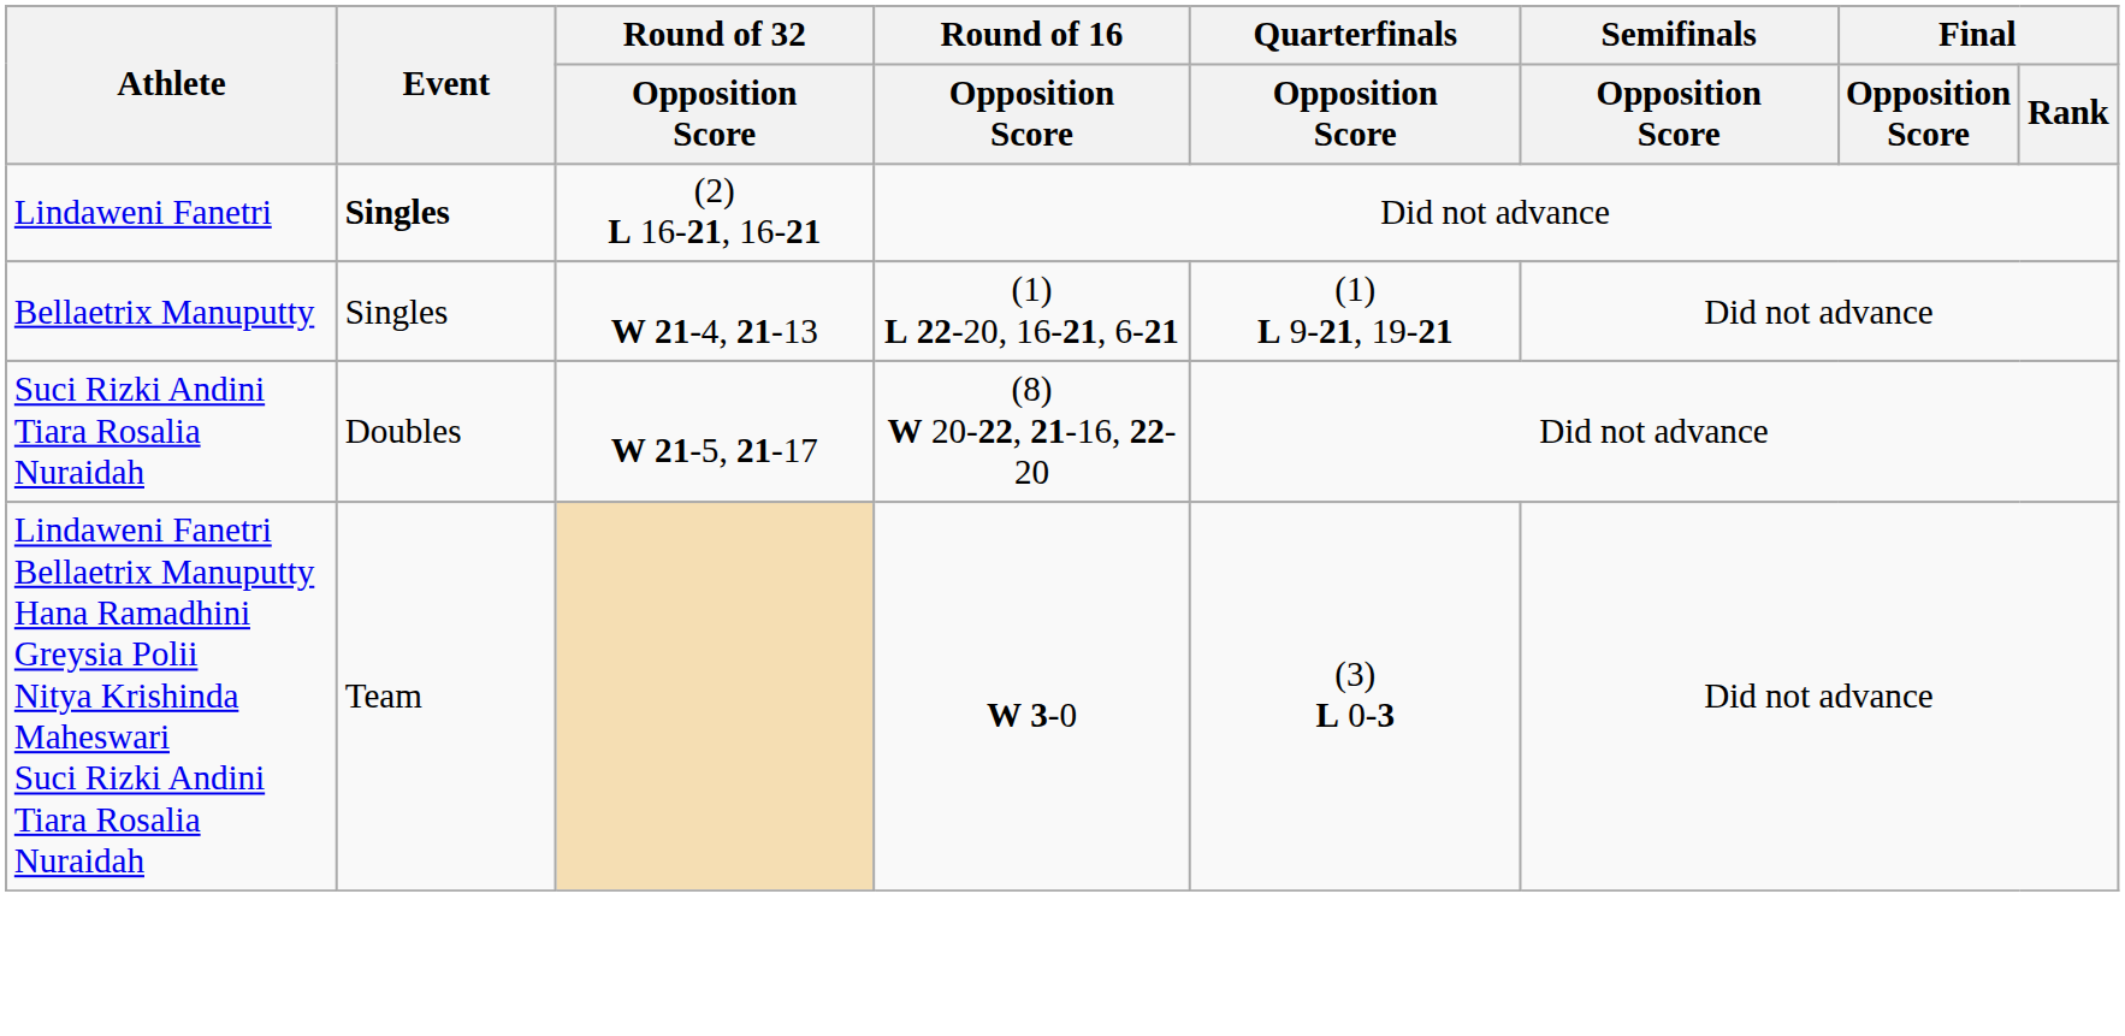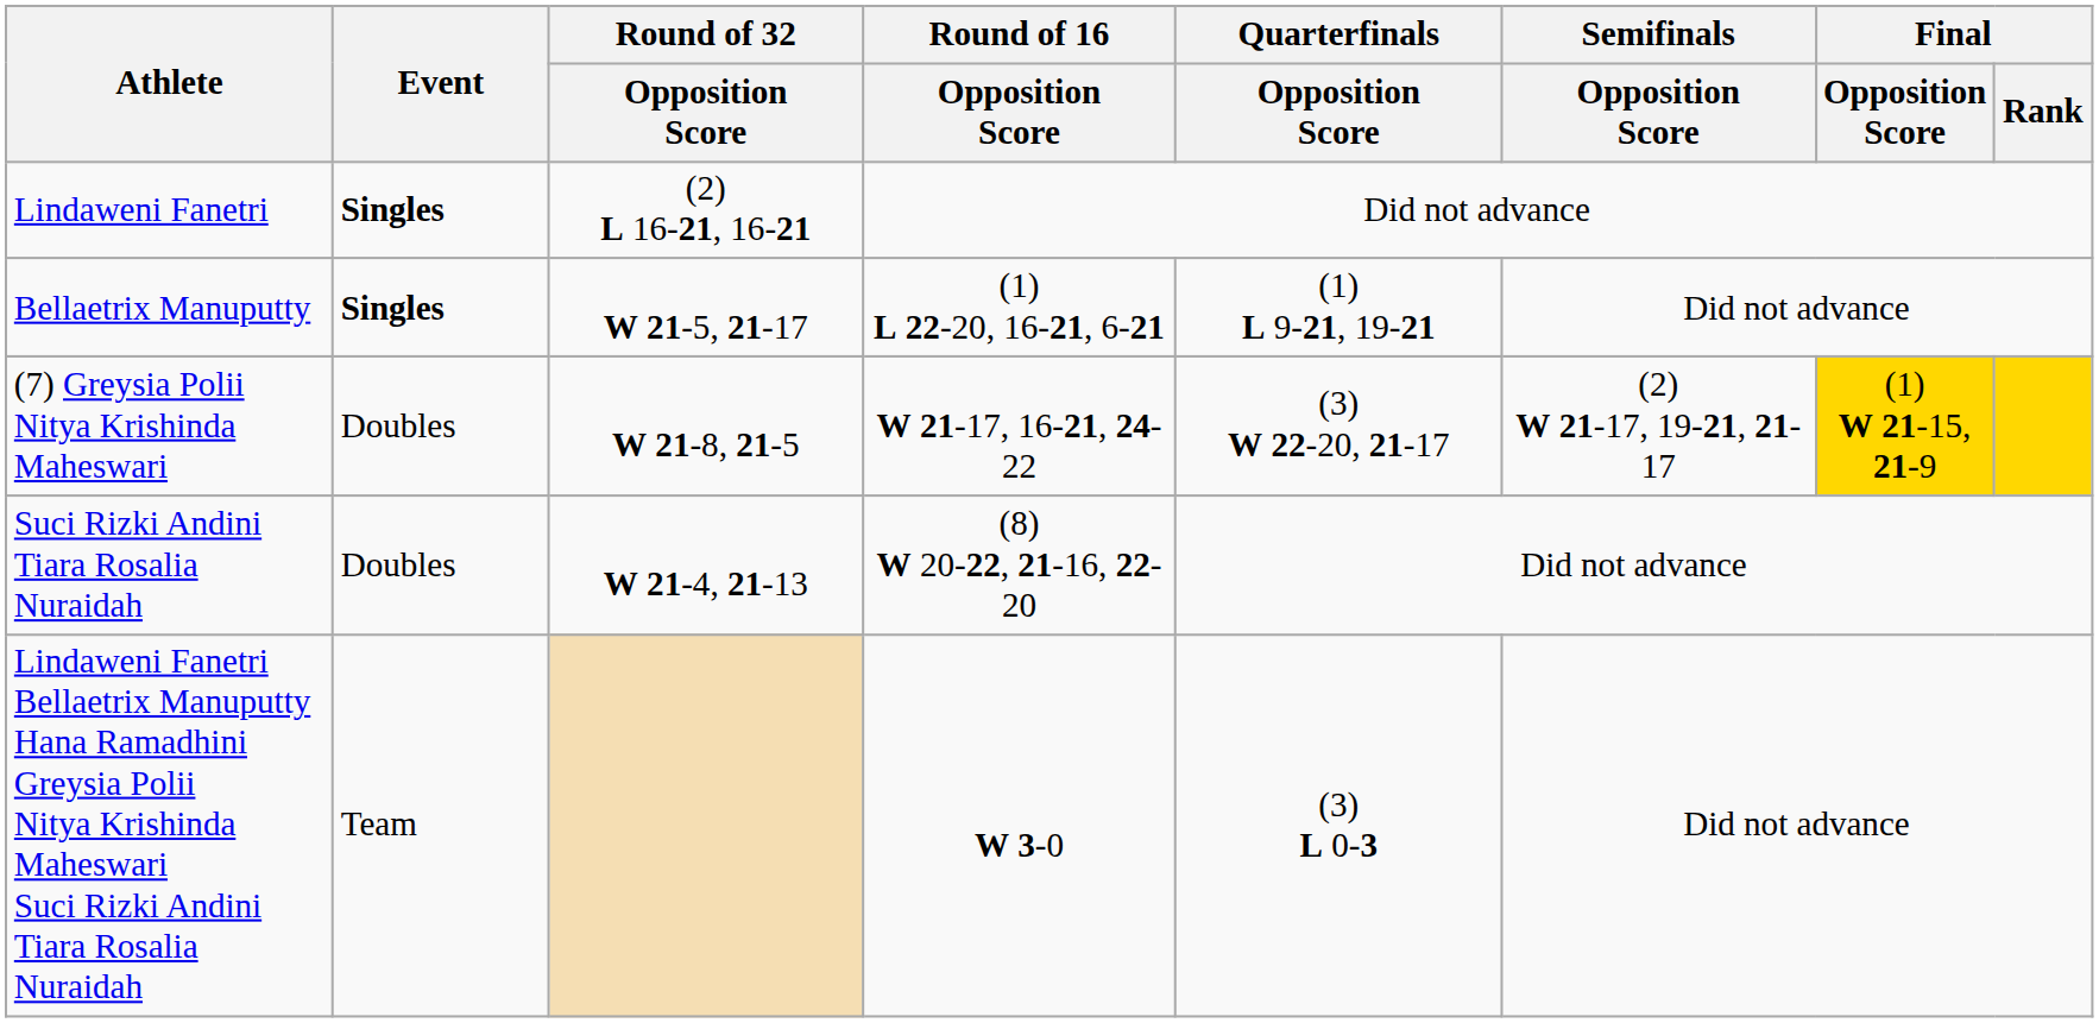 <table class=wikitable style="font-size:90%; text-align:center">
 <tr>
 <th width="160" rowspan="2">Athlete</th>
 <th width="100" rowspan="2">Event</th>
 <th width="150">Round of 32</th>
 <th width="150">Round of 16</th>
 <th width="150">Quarterfinals</th>
 <th width="150">Semifinals</th>
 <th width="150" colspan="2">Final</th>
 </tr>
 <tr>
 <th>Opposition<br>Score</th>
 <th>Opposition<br>Score</th>
 <th>Opposition<br>Score</th>
 <th>Opposition<br>Score</th>
 <th>Opposition<br>Score</th>
 <th>Rank</th>
 </tr>
 <tr>
 <td align=left><a href='#'>Lindaweni Fanetri</a></td>
 <td align=left><strong>Singles</strong></td>
 <td>(2) <br><strong>L</strong> 16-<strong>21</strong>, 16-<strong>21</strong></td>
 <td colspan="5" align="center">Did not advance</td>
 </tr>
 <tr>
 <td align=left><a href='#'>Bellaetrix Manuputty</a></td>
-<td align=left>Singles</td>
-<td> <br><strong>W</strong> <strong>21</strong>-4, <strong>21</strong>-13</td>
+<td align=left><strong>Singles</strong></td>
+<td><br><strong>W</strong> <strong>21</strong>-5, <strong>21</strong>-17</td>
 <td>(1)  <br><strong>L</strong> <strong>22</strong>-20, 16-<strong>21</strong>, 6-<strong>21</strong></td>
 <td>(1) <br><strong>L</strong> 9-<strong>21</strong>, 19-<strong>21</strong></td>
 <td colspan="3" align="center">Did not advance</td>
 </tr>
 <tr>
+<td align=left>(7) <a href='#'>Greysia Polii</a> <br> <a href='#'>Nitya Krishinda Maheswari</a></td>
+<td align=left>Doubles</td>
+<td> <br><strong>W</strong> <strong>21</strong>-8, <strong>21</strong>-5</td>
+<td> <br><strong>W</strong> <strong>21</strong>-17, 16-<strong>21</strong>, <strong>24</strong>-22</td>
+<td>(3)  <br><strong>W</strong> <strong>22</strong>-20, <strong>21</strong>-17</td>
+<td>(2)  <br><strong>W</strong> <strong>21</strong>-17, 19-<strong>21</strong>, <strong>21</strong>-17</td>
+<td bgcolor="gold">(1)  <br><strong>W</strong> <strong>21</strong>-15,  <strong>21</strong>-9</td>
+<td bgcolor="gold"></td>
+</tr>
+<tr>
 <td align=left><a href='#'>Suci Rizki Andini</a> <br> <a href='#'>Tiara Rosalia Nuraidah</a></td>
 <td align=left>Doubles</td>
-<td><br><strong>W</strong> <strong>21</strong>-5, <strong>21</strong>-17</td>
+<td> <br><strong>W</strong> <strong>21</strong>-4, <strong>21</strong>-13</td>
 <td>(8) <br><strong>W</strong> 20-<strong>22</strong>, <strong>21</strong>-16, <strong>22</strong>-20</td>
 <td colspan="4" align="center">Did not advance</td>
 </tr>
 <tr>
 <td align=left><a href='#'>Lindaweni Fanetri</a> <br> <a href='#'>Bellaetrix Manuputty</a>  <br> <a href='#'>Hana Ramadhini</a> <br> <a href='#'>Greysia Polii</a> <br> <a href='#'>Nitya Krishinda Maheswari</a> <br> <a href='#'>Suci Rizki Andini</a> <br> <a href='#'>Tiara Rosalia Nuraidah</a></td>
 <td align=left>Team</td>
 <td bgcolor=wheat></td>
 <td> <br><strong>W</strong> <strong>3</strong>-0</td>
 <td>(3) <br><strong>L</strong> 0-<strong>3</strong></td>
 <td colspan="3" align="center">Did not advance</td>
 </tr>
 </table>
